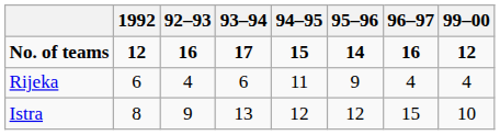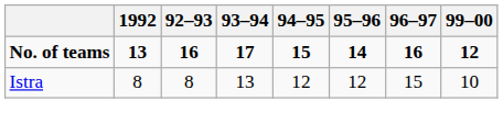 <table border=1  bordercolor="#CCCCCC" class=wikitable style="font-size:90%;">
 <tr align=LEFT valign=CENTER>
 <th></th>
 <th>1992</th>
 <th>92–93</th>
 <th>93–94</th>
 <th>94–95</th>
 <th>95–96</th>
 <th>96–97</th>
 <th>99–00</th>
 </tr>
 <tr align=CENTER>
 <td><strong>No. of teams</strong></td>
-<td><strong>12</strong></td>
+<td><strong>13</strong></td>
 <td><strong>16</strong></td>
 <td><strong>17</strong></td>
 <td><strong>15</strong></td>
 <td><strong>14</strong></td>
 <td><strong>16</strong></td>
 <td><strong>12</strong></td>
 </tr>
 <tr align=CENTER valign=BOTTOM>
-<td align=LEFT><a href='#'>Rijeka</a></td>
-<td>6</td>
-<td>4</td>
-<td>6</td>
-<td>11</td>
-<td>9</td>
-<td>4</td>
-<td>4</td>
-</tr>
-<tr align=CENTER valign=BOTTOM>
 <td align=LEFT><a href='#'>Istra</a></td>
 <td>8</td>
-<td>9</td>
+<td>8</td>
 <td>13</td>
 <td>12</td>
 <td>12</td>
 <td>15</td>
 <td>10</td>
 </tr>
 </table>
